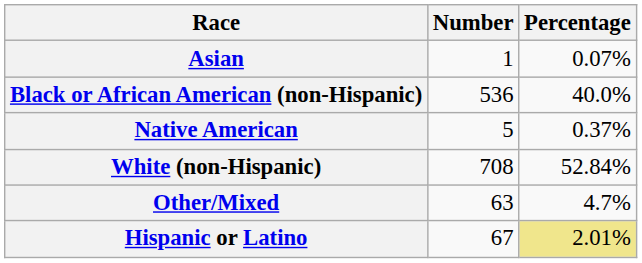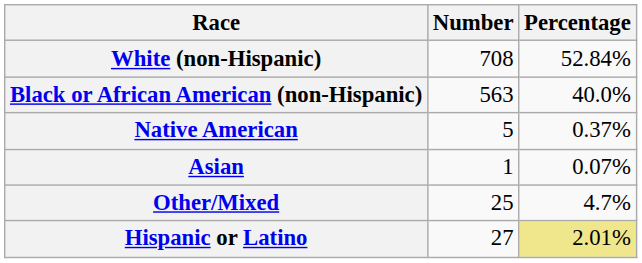 <table class="wikitable" style="text-align:right">
 <tr>
 <th scope="col">Race</th>
 <th scope="col">Number</th>
 <th scope="col">Percentage</th>
 </tr>
 <tr>
-<th scope="row"><a href='#'>Asian</a></th>
-<td>1</td>
-<td>0.07%</td>
+<th scope="row"><a href='#'>White</a> (non-Hispanic)</th>
+<td>708</td>
+<td>52.84%</td>
 </tr>
 <tr>
 <th scope="row"><a href='#'>Black or African American</a> (non-Hispanic)</th>
-<td>536</td>
+<td>563</td>
 <td>40.0%</td>
 </tr>
 <tr>
 <th scope="row"><a href='#'>Native American</a></th>
 <td>5</td>
 <td>0.37%</td>
 </tr>
 <tr>
-<th scope="row"><a href='#'>White</a> (non-Hispanic)</th>
-<td>708</td>
-<td>52.84%</td>
+<th scope="row"><a href='#'>Asian</a></th>
+<td>1</td>
+<td>0.07%</td>
 </tr>
 <tr>
 <th scope="row"><a href='#'>Other/Mixed</a></th>
-<td>63</td>
+<td>25</td>
 <td>4.7%</td>
 </tr>
 <tr>
 <th scope="row"><a href='#'>Hispanic</a> or <a href='#'>Latino</a></th>
-<td>67</td>
+<td>27</td>
 <td style="background: khaki;">2.01%</td>
 </tr>
 </table>
